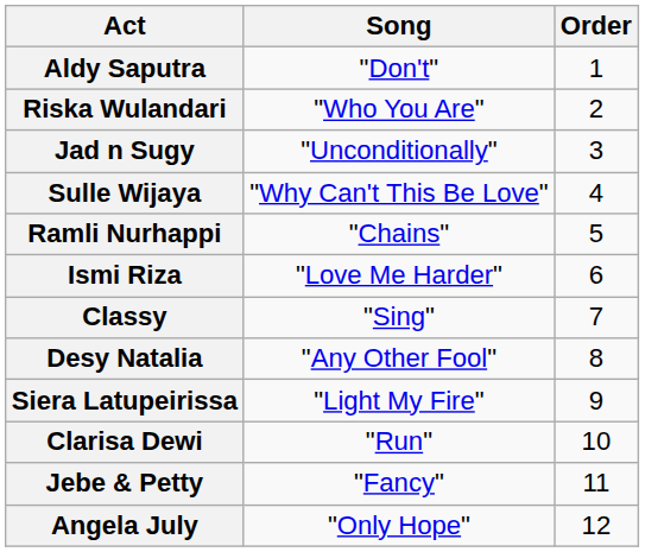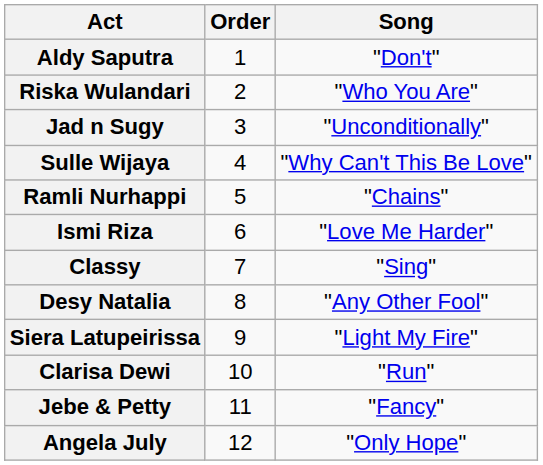 <table class="wikitable plainrowheaders" style="text-align:center;">
 <tr>
 <th scope="col">Act</th>
+<th scope="col">Order</th>
 <th scope="col">Song</th>
-<th scope="col">Order</th>
 </tr>
 <tr>
 <th scope="row">Aldy Saputra</th>
+<td>1</td>
 <td>"<a href='#'>Don't</a>"</td>
-<td>1</td>
 </tr>
 <tr>
 <th scope="row">Riska Wulandari</th>
+<td>2</td>
 <td>"<a href='#'>Who You Are</a>"</td>
-<td>2</td>
 </tr>
 <tr>
 <th scope="row">Jad n Sugy</th>
+<td>3</td>
 <td>"<a href='#'>Unconditionally</a>"</td>
-<td>3</td>
 </tr>
 <tr>
 <th scope="row">Sulle Wijaya</th>
+<td>4</td>
 <td>"<a href='#'>Why Can't This Be Love</a>"</td>
-<td>4</td>
 </tr>
 <tr>
 <th scope="row">Ramli Nurhappi</th>
+<td>5</td>
 <td>"<a href='#'>Chains</a>"</td>
-<td>5</td>
 </tr>
 <tr>
 <th scope="row">Ismi Riza</th>
+<td>6</td>
 <td>"<a href='#'>Love Me Harder</a>"</td>
-<td>6</td>
 </tr>
 <tr>
 <th scope="row">Classy</th>
+<td>7</td>
 <td>"<a href='#'>Sing</a>"</td>
-<td>7</td>
 </tr>
 <tr>
 <th scope="row">Desy Natalia</th>
+<td>8</td>
 <td>"<a href='#'>Any Other Fool</a>"</td>
-<td>8</td>
 </tr>
 <tr>
 <th scope="row">Siera Latupeirissa</th>
+<td>9</td>
 <td>"<a href='#'>Light My Fire</a>"</td>
-<td>9</td>
 </tr>
 <tr>
 <th scope="row">Clarisa Dewi</th>
+<td>10</td>
 <td>"<a href='#'>Run</a>"</td>
-<td>10</td>
 </tr>
 <tr>
 <th scope="row">Jebe & Petty</th>
+<td>11</td>
 <td>"<a href='#'>Fancy</a>"</td>
-<td>11</td>
 </tr>
 <tr>
 <th scope="row">Angela July</th>
+<td>12</td>
 <td>"<a href='#'>Only Hope</a>"</td>
-<td>12</td>
 </tr>
 </table>
